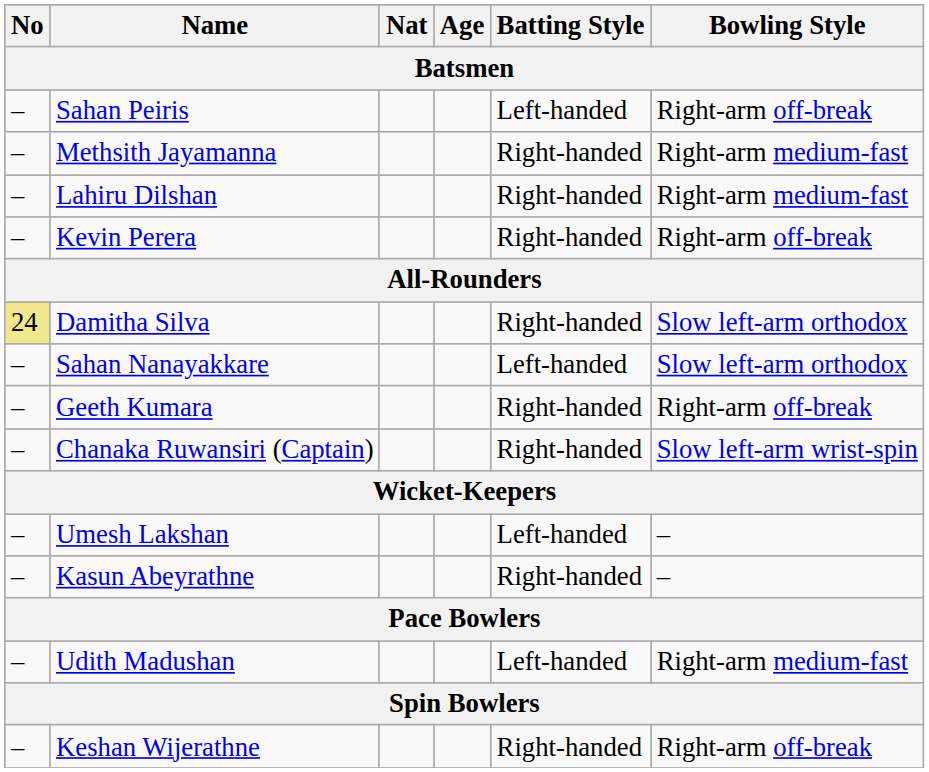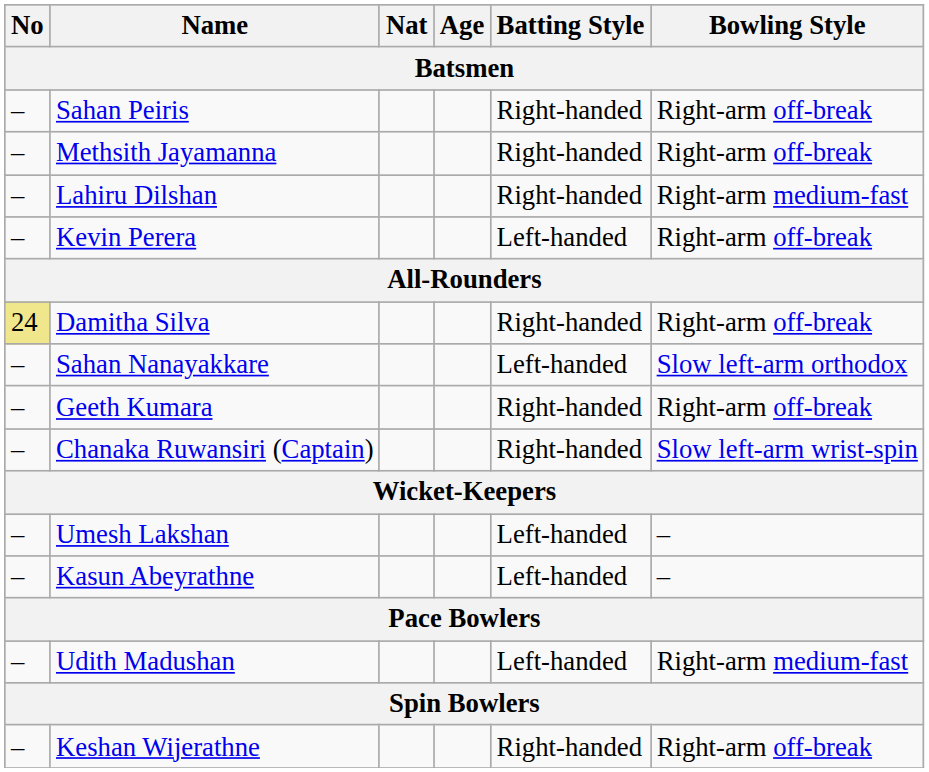 <table class="wikitable">
 <tr>
 <th>No</th>
 <th>Name</th>
 <th>Nat</th>
 <th>Age</th>
 <th>Batting Style</th>
 <th>Bowling Style</th>
 </tr>
 <tr>
 <th colspan="6">Batsmen</th>
 </tr>
 <tr>
 <td>–</td>
 <td><a href='#'>Sahan Peiris</a></td>
 <td></td>
 <td></td>
-<td>Left-handed</td>
+<td>Right-handed</td>
 <td>Right-arm <a href='#'>off-break</a></td>
 </tr>
 <tr>
 <td>–</td>
 <td><a href='#'>Methsith Jayamanna</a></td>
 <td></td>
 <td></td>
 <td>Right-handed</td>
-<td>Right-arm <a href='#'>medium-fast</a></td>
+<td>Right-arm <a href='#'>off-break</a></td>
 </tr>
 <tr>
 <td>–</td>
 <td><a href='#'>Lahiru Dilshan</a></td>
 <td></td>
 <td></td>
 <td>Right-handed</td>
 <td>Right-arm <a href='#'>medium-fast</a></td>
 </tr>
 <tr>
 <td>–</td>
 <td><a href='#'>Kevin Perera</a></td>
 <td></td>
 <td></td>
-<td>Right-handed</td>
+<td>Left-handed</td>
 <td>Right-arm <a href='#'>off-break</a></td>
 </tr>
 <tr>
 <th colspan="6">All-Rounders</th>
 </tr>
 <tr>
 <td style="background: khaki;">24</td>
 <td><a href='#'>Damitha Silva</a></td>
 <td></td>
 <td></td>
 <td>Right-handed</td>
-<td><a href='#'>Slow left-arm orthodox</a></td>
+<td>Right-arm <a href='#'>off-break</a></td>
 </tr>
 <tr>
 <td>–</td>
 <td><a href='#'>Sahan Nanayakkare</a></td>
 <td></td>
 <td></td>
 <td>Left-handed</td>
 <td><a href='#'>Slow left-arm orthodox</a></td>
 </tr>
 <tr>
 <td>–</td>
 <td><a href='#'>Geeth Kumara</a></td>
 <td></td>
 <td></td>
 <td>Right-handed</td>
 <td>Right-arm <a href='#'>off-break</a></td>
 </tr>
 <tr>
 <td>–</td>
 <td><a href='#'>Chanaka Ruwansiri</a> (<a href='#'>Captain</a>)</td>
 <td></td>
 <td></td>
 <td>Right-handed</td>
 <td><a href='#'>Slow left-arm wrist-spin</a></td>
 </tr>
 <tr>
 <th colspan="6">Wicket-Keepers</th>
 </tr>
 <tr>
 <td>–</td>
 <td><a href='#'>Umesh Lakshan</a></td>
 <td></td>
 <td></td>
 <td>Left-handed</td>
 <td>–</td>
 </tr>
 <tr>
 <td>–</td>
 <td><a href='#'>Kasun Abeyrathne</a></td>
 <td></td>
 <td></td>
-<td>Right-handed</td>
+<td>Left-handed</td>
 <td>–</td>
 </tr>
 <tr>
 <th colspan="6">Pace Bowlers</th>
 </tr>
 <tr>
 <td>–</td>
 <td><a href='#'>Udith Madushan</a></td>
 <td></td>
 <td></td>
 <td>Left-handed</td>
 <td>Right-arm <a href='#'>medium-fast</a></td>
 </tr>
 <tr>
 <th colspan="6">Spin Bowlers</th>
 </tr>
 <tr>
 <td>–</td>
 <td><a href='#'>Keshan Wijerathne</a></td>
 <td></td>
 <td></td>
 <td>Right-handed</td>
 <td>Right-arm <a href='#'>off-break</a></td>
 </tr>
 </table>
